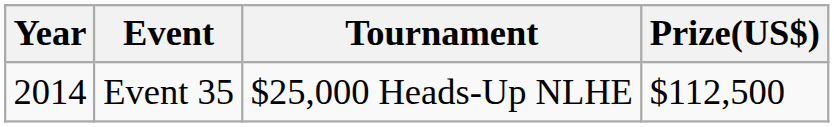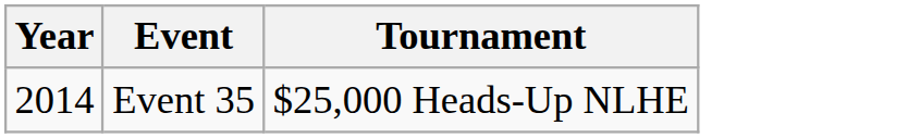 <table class="wikitable">
 <tr>
 <th>Year</th>
 <th>Event</th>
 <th>Tournament</th>
-<th>Prize(US$)</th>
 </tr>
 <tr>
 <td>2014</td>
 <td>Event 35</td>
 <td>$25,000 Heads-Up NLHE</td>
-<td>$112,500</td>
 </tr>
 </table>
